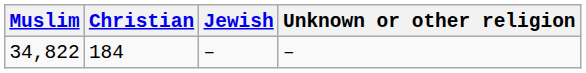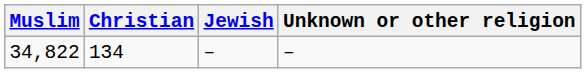 <table class="wikitable">
 <tr>
 <th><a href='#'>Muslim</a></th>
 <th><a href='#'>Christian</a></th>
 <th><a href='#'>Jewish</a></th>
 <th>Unknown or other religion</th>
 </tr>
 <tr>
 <td>34,822</td>
-<td>184</td>
+<td>134</td>
 <td>–</td>
 <td>–</td>
 </tr>
 </table>
